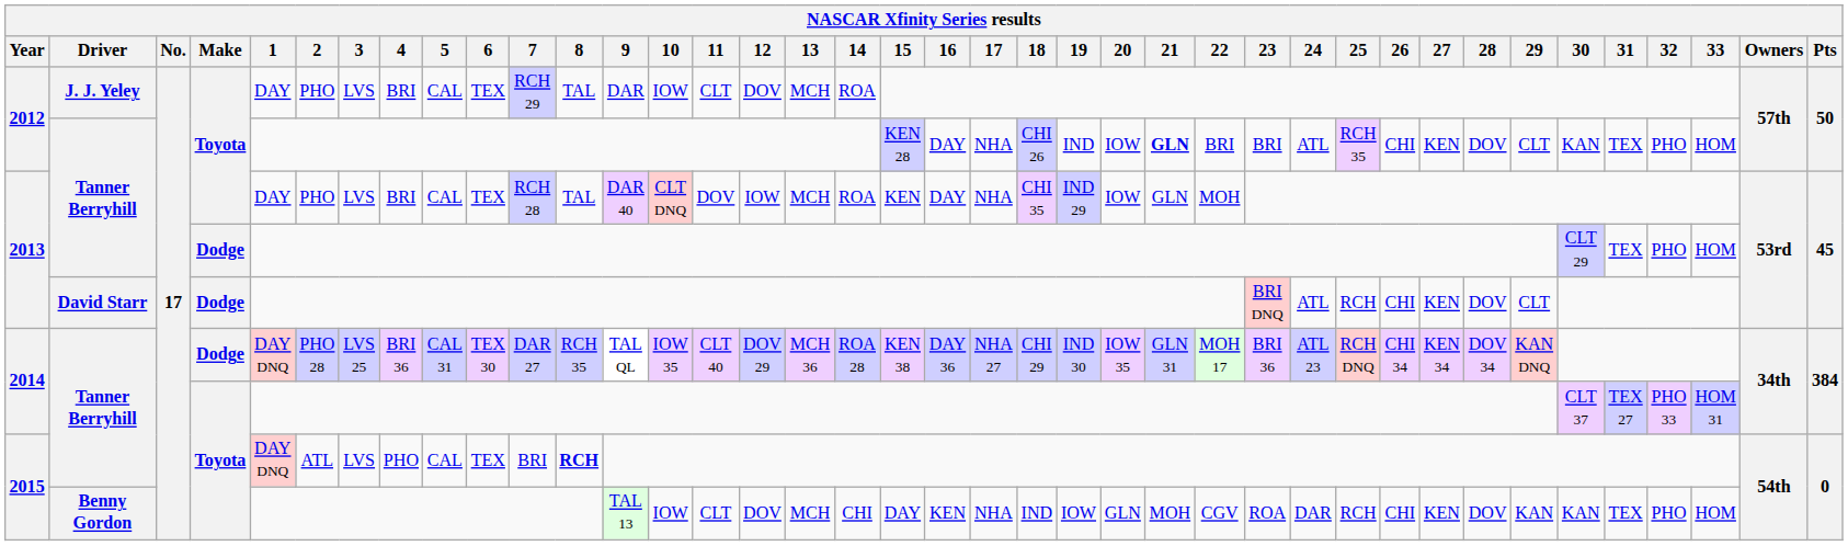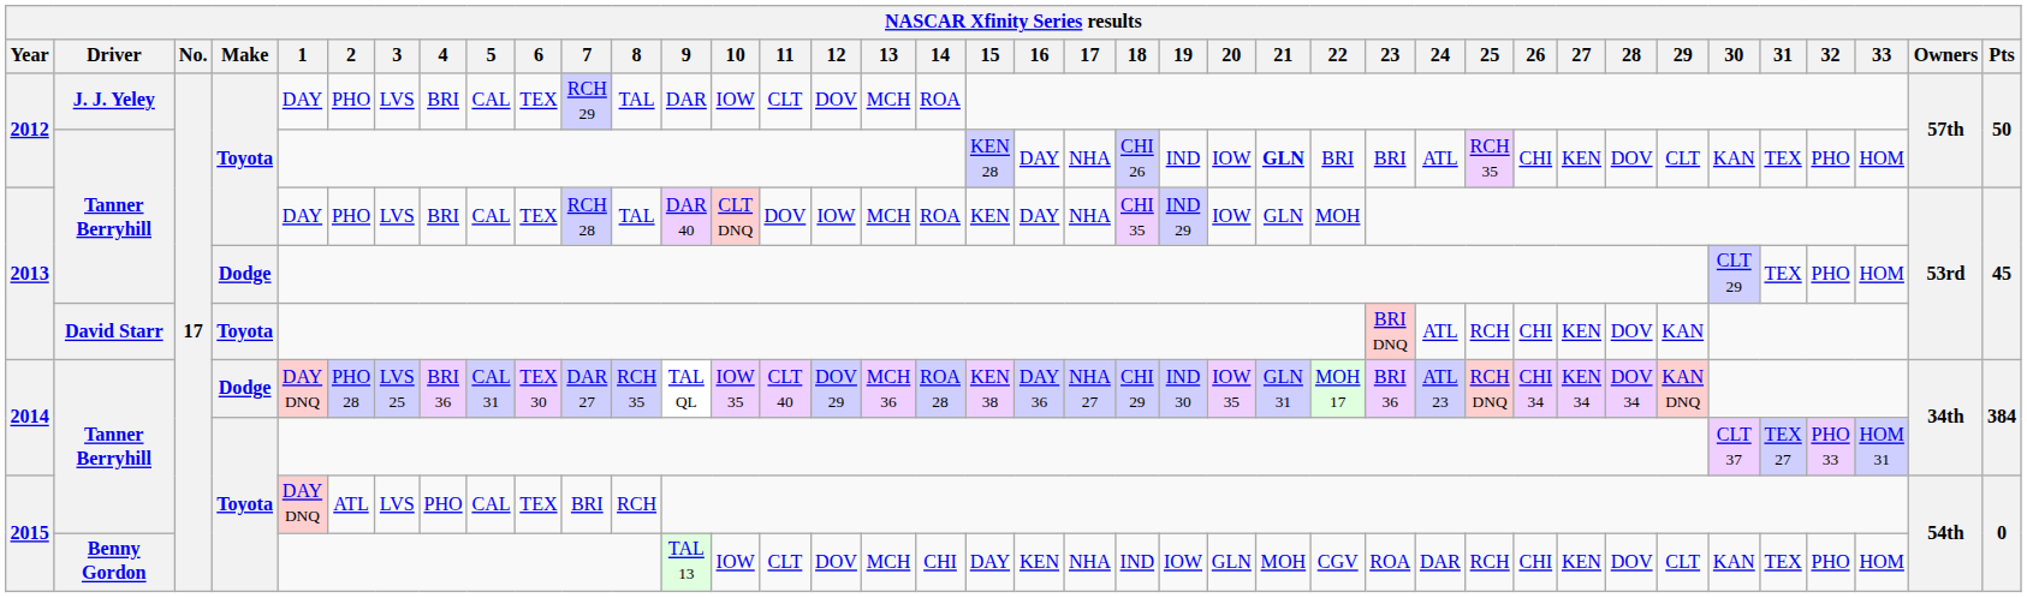 <table class="wikitable" style="text-align:center; font-size:75%">
 <tr>
 <th colspan=42><a href='#'>NASCAR Xfinity Series</a> results</th>
 </tr>
 <tr>
 <th>Year</th>
 <th>Driver</th>
 <th>No.</th>
 <th>Make</th>
 <th>1</th>
 <th>2</th>
 <th>3</th>
 <th>4</th>
 <th>5</th>
 <th>6</th>
 <th>7</th>
 <th>8</th>
 <th>9</th>
 <th>10</th>
 <th>11</th>
 <th>12</th>
 <th>13</th>
 <th>14</th>
 <th>15</th>
 <th>16</th>
 <th>17</th>
 <th>18</th>
 <th>19</th>
 <th>20</th>
 <th>21</th>
 <th>22</th>
 <th>23</th>
 <th>24</th>
 <th>25</th>
 <th>26</th>
 <th>27</th>
 <th>28</th>
 <th>29</th>
 <th>30</th>
 <th>31</th>
 <th>32</th>
 <th>33</th>
 <th>Owners</th>
 <th>Pts</th>
 </tr>
 <tr>
 <th rowspan=2><a href='#'>2012</a></th>
 <th><a href='#'>J. J. Yeley</a></th>
 <th rowspan=9>17</th>
 <th rowspan=3><a href='#'>Toyota</a></th>
 <td><a href='#'>DAY</a></td>
 <td><a href='#'>PHO</a></td>
 <td><a href='#'>LVS</a></td>
 <td><a href='#'>BRI</a></td>
 <td><a href='#'>CAL</a></td>
 <td><a href='#'>TEX</a></td>
 <td style="background:#CFCFFF;"><a href='#'>RCH</a><br><small>29</small></td>
 <td><a href='#'>TAL</a></td>
 <td><a href='#'>DAR</a></td>
 <td><a href='#'>IOW</a></td>
 <td><a href='#'>CLT</a></td>
 <td><a href='#'>DOV</a></td>
 <td><a href='#'>MCH</a></td>
 <td><a href='#'>ROA</a></td>
 <td colspan=19></td>
 <th rowspan=2>57th</th>
 <th rowspan=2>50</th>
 </tr>
 <tr>
 <th rowspan=3><a href='#'>Tanner Berryhill</a></th>
 <td colspan=14></td>
 <td style="background:#CFCFFF;"><a href='#'>KEN</a><br><small>28</small></td>
 <td><a href='#'>DAY</a></td>
 <td><a href='#'>NHA</a></td>
 <td style="background:#CFCFFF;"><a href='#'>CHI</a><br><small>26</small></td>
 <td><a href='#'>IND</a></td>
 <td><a href='#'>IOW</a></td>
 <td><strong><a href='#'>GLN</a></strong></td>
 <td><a href='#'>BRI</a></td>
 <td><a href='#'>BRI</a></td>
 <td><a href='#'>ATL</a></td>
 <td style="background:#EFCFFF;"><a href='#'>RCH</a><br><small>35</small></td>
 <td><a href='#'>CHI</a></td>
 <td><a href='#'>KEN</a></td>
 <td><a href='#'>DOV</a></td>
 <td><a href='#'>CLT</a></td>
 <td><a href='#'>KAN</a></td>
 <td><a href='#'>TEX</a></td>
 <td><a href='#'>PHO</a></td>
 <td><a href='#'>HOM</a></td>
 </tr>
 <tr>
 <th rowspan=3><a href='#'>2013</a></th>
 <td><a href='#'>DAY</a></td>
 <td><a href='#'>PHO</a></td>
 <td><a href='#'>LVS</a></td>
 <td><a href='#'>BRI</a></td>
 <td><a href='#'>CAL</a></td>
 <td><a href='#'>TEX</a></td>
 <td style="background:#CFCFFF;"><a href='#'>RCH</a><br><small>28</small></td>
 <td><a href='#'>TAL</a></td>
 <td style="background:#EFCFFF;"><a href='#'>DAR</a><br><small>40</small></td>
 <td style="background:#FFCFCF;"><a href='#'>CLT</a><br><small>DNQ</small></td>
 <td><a href='#'>DOV</a></td>
 <td><a href='#'>IOW</a></td>
 <td><a href='#'>MCH</a></td>
 <td><a href='#'>ROA</a></td>
 <td><a href='#'>KEN</a></td>
 <td><a href='#'>DAY</a></td>
 <td><a href='#'>NHA</a></td>
 <td style="background:#EFCFFF;"><a href='#'>CHI</a><br><small>35</small></td>
 <td style="background:#CFCFFF;"><a href='#'>IND</a><br><small>29</small></td>
 <td><a href='#'>IOW</a></td>
 <td><a href='#'>GLN</a></td>
 <td><a href='#'>MOH</a></td>
 <td colspan=11></td>
 <th rowspan=3>53rd</th>
 <th rowspan=3>45</th>
 </tr>
 <tr>
 <th><a href='#'>Dodge</a></th>
 <td colspan=29></td>
 <td style="background:#CFCFFF;"><a href='#'>CLT</a><br><small>29</small></td>
 <td><a href='#'>TEX</a></td>
 <td><a href='#'>PHO</a></td>
 <td><a href='#'>HOM</a></td>
 </tr>
 <tr>
 <th><a href='#'>David Starr</a></th>
-<th><a href='#'>Dodge</a></th>
+<th><a href='#'>Toyota</a></th>
 <td colspan=22></td>
 <td style="background:#FFCFCF;"><a href='#'>BRI</a><br><small>DNQ</small></td>
 <td><a href='#'>ATL</a></td>
 <td><a href='#'>RCH</a></td>
 <td><a href='#'>CHI</a></td>
 <td><a href='#'>KEN</a></td>
 <td><a href='#'>DOV</a></td>
-<td><a href='#'>CLT</a></td>
+<td><a href='#'>KAN</a></td>
 <td colspan=4></td>
 </tr>
 <tr>
 <th rowspan=2><a href='#'>2014</a></th>
 <th rowspan=3><a href='#'>Tanner Berryhill</a></th>
 <th><a href='#'>Dodge</a></th>
 <td style="background:#FFCFCF;"><a href='#'>DAY</a><br><small>DNQ</small></td>
 <td style="background:#CFCFFF;"><a href='#'>PHO</a><br><small>28</small></td>
 <td style="background:#CFCFFF;"><a href='#'>LVS</a><br><small>25</small></td>
 <td style="background:#EFCFFF;"><a href='#'>BRI</a><br><small>36</small></td>
 <td style="background:#CFCFFF;"><a href='#'>CAL</a><br><small>31</small></td>
 <td style="background:#EFCFFF;"><a href='#'>TEX</a><br><small>30</small></td>
 <td style="background:#CFCFFF;"><a href='#'>DAR</a><br><small>27</small></td>
 <td style="background:#CFCFFF;"><a href='#'>RCH</a><br><small>35</small></td>
 <td style="background:#FFFFFF;"><a href='#'>TAL</a><br><small>QL</small></td>
 <td style="background:#EFCFFF;"><a href='#'>IOW</a><br><small>35</small></td>
 <td style="background:#EFCFFF;"><a href='#'>CLT</a><br><small>40</small></td>
 <td style="background:#CFCFFF;"><a href='#'>DOV</a><br><small>29</small></td>
 <td style="background:#EFCFFF;"><a href='#'>MCH</a><br><small>36</small></td>
 <td style="background:#CFCFFF;"><a href='#'>ROA</a><br><small>28</small></td>
 <td style="background:#EFCFFF;"><a href='#'>KEN</a><br><small>38</small></td>
 <td style="background:#CFCFFF;"><a href='#'>DAY</a><br><small>36</small></td>
 <td style="background:#CFCFFF;"><a href='#'>NHA</a><br><small>27</small></td>
 <td style="background:#CFCFFF;"><a href='#'>CHI</a><br><small>29</small></td>
 <td style="background:#CFCFFF;"><a href='#'>IND</a><br><small>30</small></td>
 <td style="background:#EFCFFF;"><a href='#'>IOW</a><br><small>35</small></td>
 <td style="background:#CFCFFF;"><a href='#'>GLN</a><br><small>31</small></td>
 <td style="background:#DFFFDF;"><a href='#'>MOH</a><br><small>17</small></td>
 <td style="background:#EFCFFF;"><a href='#'>BRI</a><br><small>36</small></td>
 <td style="background:#CFCFFF;"><a href='#'>ATL</a><br><small>23</small></td>
 <td style="background:#FFCFCF;"><a href='#'>RCH</a><br><small>DNQ</small></td>
 <td style="background:#EFCFFF;"><a href='#'>CHI</a><br><small>34</small></td>
 <td style="background:#EFCFFF;"><a href='#'>KEN</a><br><small>34</small></td>
 <td style="background:#EFCFFF;"><a href='#'>DOV</a><br><small>34</small></td>
 <td style="background:#FFCFCF;"><a href='#'>KAN</a><br><small>DNQ</small></td>
 <td colspan=4></td>
 <th rowspan=2>34th</th>
 <th rowspan=2>384</th>
 </tr>
 <tr>
 <th rowspan=3><a href='#'>Toyota</a></th>
 <td colspan=29></td>
 <td style="background:#EFCFFF;"><a href='#'>CLT</a><br><small>37</small></td>
 <td style="background:#CFCFFF;"><a href='#'>TEX</a><br><small>27</small></td>
 <td style="background:#EFCFFF;"><a href='#'>PHO</a><br><small>33</small></td>
 <td style="background:#CFCFFF;"><a href='#'>HOM</a><br><small>31</small></td>
 </tr>
 <tr>
 <th rowspan=2><a href='#'>2015</a></th>
 <td style="background:#FFCFCF;"><a href='#'>DAY</a><br><small>DNQ</small></td>
 <td><a href='#'>ATL</a></td>
 <td><a href='#'>LVS</a></td>
 <td><a href='#'>PHO</a></td>
 <td><a href='#'>CAL</a></td>
 <td><a href='#'>TEX</a></td>
 <td><a href='#'>BRI</a></td>
-<td><strong><a href='#'>RCH</a></strong></td>
+<td><a href='#'>RCH</a></td>
 <td colspan=25></td>
 <th rowspan=2>54th</th>
 <th rowspan=2>0</th>
 </tr>
 <tr>
 <th><a href='#'>Benny Gordon</a></th>
 <td colspan=8></td>
 <td style="background:#DFFFDF;"><a href='#'>TAL</a><br><small>13</small></td>
 <td><a href='#'>IOW</a></td>
 <td><a href='#'>CLT</a></td>
 <td><a href='#'>DOV</a></td>
 <td><a href='#'>MCH</a></td>
 <td><a href='#'>CHI</a></td>
 <td><a href='#'>DAY</a></td>
 <td><a href='#'>KEN</a></td>
 <td><a href='#'>NHA</a></td>
 <td><a href='#'>IND</a></td>
 <td><a href='#'>IOW</a></td>
 <td><a href='#'>GLN</a></td>
 <td><a href='#'>MOH</a></td>
 <td><a href='#'>CGV</a></td>
 <td><a href='#'>ROA</a></td>
 <td><a href='#'>DAR</a></td>
 <td><a href='#'>RCH</a></td>
 <td><a href='#'>CHI</a></td>
 <td><a href='#'>KEN</a></td>
 <td><a href='#'>DOV</a></td>
-<td><a href='#'>KAN</a></td>
+<td><a href='#'>CLT</a></td>
 <td><a href='#'>KAN</a></td>
 <td><a href='#'>TEX</a></td>
 <td><a href='#'>PHO</a></td>
 <td><a href='#'>HOM</a></td>
 </tr>
 </table>
